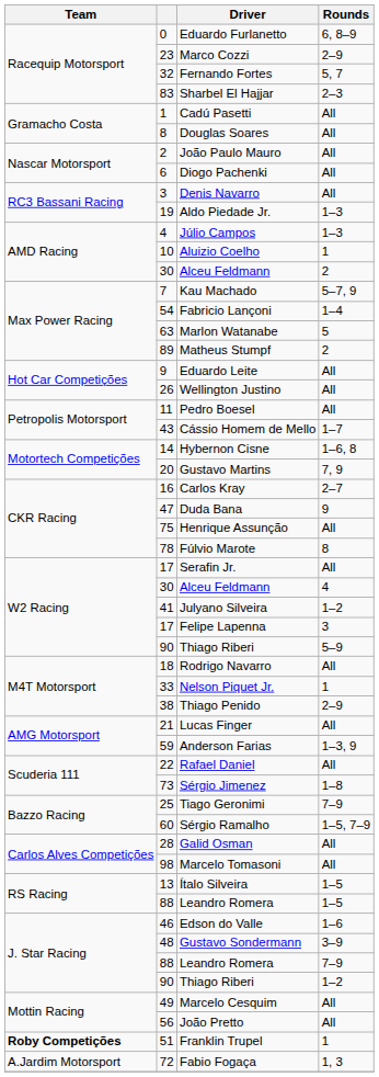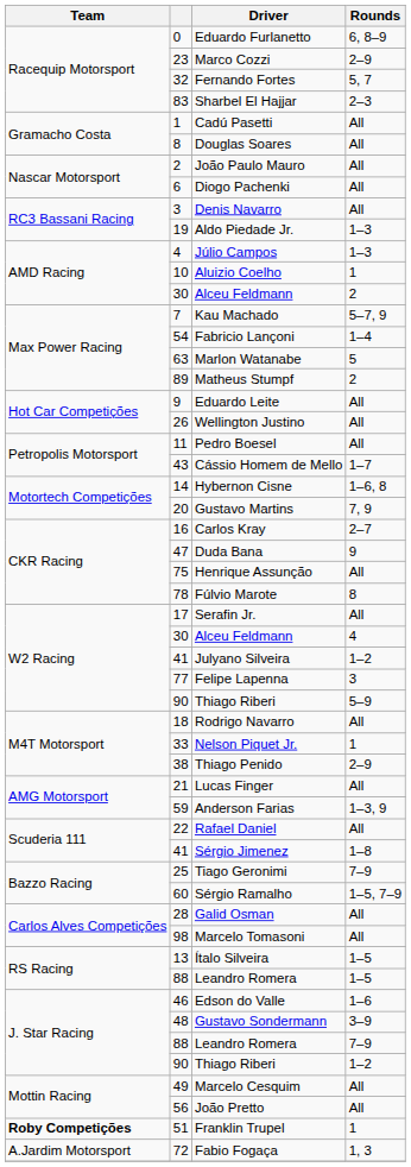 <table class="wikitable" style="font-size: 85%;">
 <tr>
 <th>Team</th>
 <th></th>
 <th>Driver</th>
 <th>Rounds</th>
 </tr>
 <tr>
 <td rowspan=4>Racequip Motorsport</td>
 <td>0</td>
 <td>Eduardo Furlanetto</td>
 <td>6, 8–9</td>
 </tr>
 <tr>
 <td>23</td>
 <td>Marco Cozzi</td>
 <td>2–9</td>
 </tr>
 <tr>
 <td>32</td>
 <td>Fernando Fortes</td>
 <td>5, 7</td>
 </tr>
 <tr>
 <td>83</td>
 <td>Sharbel El Hajjar</td>
 <td>2–3</td>
 </tr>
 <tr>
 <td rowspan=2>Gramacho Costa</td>
 <td>1</td>
 <td>Cadú Pasetti</td>
 <td>All</td>
 </tr>
 <tr>
 <td>8</td>
 <td>Douglas Soares</td>
 <td>All</td>
 </tr>
 <tr>
 <td rowspan=2>Nascar Motorsport</td>
 <td>2</td>
 <td>João Paulo Mauro</td>
 <td>All</td>
 </tr>
 <tr>
 <td>6</td>
 <td>Diogo Pachenki</td>
 <td>All</td>
 </tr>
 <tr>
 <td rowspan=2><a href='#'>RC3 Bassani Racing</a></td>
 <td>3</td>
 <td><a href='#'>Denis Navarro</a></td>
 <td>All</td>
 </tr>
 <tr>
 <td>19</td>
 <td>Aldo Piedade Jr.</td>
 <td>1–3</td>
 </tr>
 <tr>
 <td rowspan=3>AMD Racing</td>
 <td>4</td>
 <td><a href='#'>Júlio Campos</a></td>
 <td>1–3</td>
 </tr>
 <tr>
 <td>10</td>
 <td><a href='#'>Aluizio Coelho</a></td>
 <td>1</td>
 </tr>
 <tr>
 <td>30</td>
 <td><a href='#'>Alceu Feldmann</a></td>
 <td>2</td>
 </tr>
 <tr>
 <td rowspan=4>Max Power Racing</td>
 <td>7</td>
 <td>Kau Machado</td>
 <td>5–7, 9</td>
 </tr>
 <tr>
 <td>54</td>
 <td>Fabricio Lançoni</td>
 <td>1–4</td>
 </tr>
 <tr>
 <td>63</td>
 <td>Marlon Watanabe</td>
 <td>5</td>
 </tr>
 <tr>
 <td>89</td>
 <td>Matheus Stumpf</td>
 <td>2</td>
 </tr>
 <tr>
 <td rowspan=2><a href='#'>Hot Car Competições</a></td>
 <td>9</td>
 <td>Eduardo Leite</td>
 <td>All</td>
 </tr>
 <tr>
 <td>26</td>
 <td>Wellington Justino</td>
 <td>All</td>
 </tr>
 <tr>
 <td rowspan=2>Petropolis Motorsport</td>
 <td>11</td>
 <td>Pedro Boesel</td>
 <td>All</td>
 </tr>
 <tr>
 <td>43</td>
 <td>Cássio Homem de Mello</td>
 <td>1–7</td>
 </tr>
 <tr>
 <td rowspan=2><a href='#'>Motortech Competições</a></td>
 <td>14</td>
 <td>Hybernon Cisne</td>
 <td>1–6, 8</td>
 </tr>
 <tr>
 <td>20</td>
 <td>Gustavo Martins</td>
 <td>7, 9</td>
 </tr>
 <tr>
 <td rowspan=4>CKR Racing</td>
 <td>16</td>
 <td>Carlos Kray</td>
 <td>2–7</td>
 </tr>
 <tr>
 <td>47</td>
 <td>Duda Bana</td>
 <td>9</td>
 </tr>
 <tr>
 <td>75</td>
 <td>Henrique Assunção</td>
 <td>All</td>
 </tr>
 <tr>
 <td>78</td>
 <td>Fúlvio Marote</td>
 <td>8</td>
 </tr>
 <tr>
 <td rowspan=5>W2 Racing</td>
 <td>17</td>
 <td>Serafin Jr.</td>
 <td>All</td>
 </tr>
 <tr>
 <td>30</td>
 <td><a href='#'>Alceu Feldmann</a></td>
 <td>4</td>
 </tr>
 <tr>
 <td>41</td>
 <td>Julyano Silveira</td>
 <td>1–2</td>
 </tr>
 <tr>
-<td>17</td>
+<td>77</td>
 <td>Felipe Lapenna</td>
 <td>3</td>
 </tr>
 <tr>
 <td>90</td>
 <td>Thiago Riberi</td>
 <td>5–9</td>
 </tr>
 <tr>
 <td rowspan=3>M4T Motorsport</td>
 <td>18</td>
 <td>Rodrigo Navarro</td>
 <td>All</td>
 </tr>
 <tr>
 <td>33</td>
 <td><a href='#'>Nelson Piquet Jr.</a></td>
 <td>1</td>
 </tr>
 <tr>
 <td>38</td>
 <td>Thiago Penido</td>
 <td>2–9</td>
 </tr>
 <tr>
 <td rowspan=2><a href='#'>AMG Motorsport</a></td>
 <td>21</td>
 <td>Lucas Finger</td>
 <td>All</td>
 </tr>
 <tr>
 <td>59</td>
 <td>Anderson Farias</td>
 <td>1–3, 9</td>
 </tr>
 <tr>
 <td rowspan=2>Scuderia 111</td>
 <td>22</td>
 <td><a href='#'>Rafael Daniel</a></td>
 <td>All</td>
 </tr>
 <tr>
-<td>73</td>
+<td>41</td>
 <td><a href='#'>Sérgio Jimenez</a></td>
 <td>1–8</td>
 </tr>
 <tr>
 <td rowspan=2>Bazzo Racing</td>
 <td>25</td>
 <td>Tiago Geronimi</td>
 <td>7–9</td>
 </tr>
 <tr>
 <td>60</td>
 <td>Sérgio Ramalho</td>
 <td>1–5, 7–9</td>
 </tr>
 <tr>
 <td rowspan=2><a href='#'>Carlos Alves Competições</a></td>
 <td>28</td>
 <td><a href='#'>Galid Osman</a></td>
 <td>All</td>
 </tr>
 <tr>
 <td>98</td>
 <td>Marcelo Tomasoni</td>
 <td>All</td>
 </tr>
 <tr>
 <td rowspan=2>RS Racing</td>
 <td>13</td>
 <td>Ítalo Silveira</td>
 <td>1–5</td>
 </tr>
 <tr>
 <td>88</td>
 <td>Leandro Romera</td>
 <td>1–5</td>
 </tr>
 <tr>
 <td rowspan=4>J. Star Racing</td>
 <td>46</td>
 <td>Edson do Valle</td>
 <td>1–6</td>
 </tr>
 <tr>
 <td>48</td>
 <td><a href='#'>Gustavo Sondermann</a></td>
 <td>3–9</td>
 </tr>
 <tr>
 <td>88</td>
 <td>Leandro Romera</td>
 <td>7–9</td>
 </tr>
 <tr>
 <td>90</td>
 <td>Thiago Riberi</td>
 <td>1–2</td>
 </tr>
 <tr>
 <td rowspan=2>Mottin Racing</td>
 <td>49</td>
 <td>Marcelo Cesquim</td>
 <td>All</td>
 </tr>
 <tr>
 <td>56</td>
 <td>João Pretto</td>
 <td>All</td>
 </tr>
 <tr>
 <td><strong>Roby Competições</strong></td>
 <td>51</td>
 <td>Franklin Trupel</td>
 <td>1</td>
 </tr>
 <tr>
 <td>A.Jardim Motorsport</td>
 <td>72</td>
 <td>Fabio Fogaça</td>
 <td>1, 3</td>
 </tr>
 <tr>
 </tr>
 </table>
